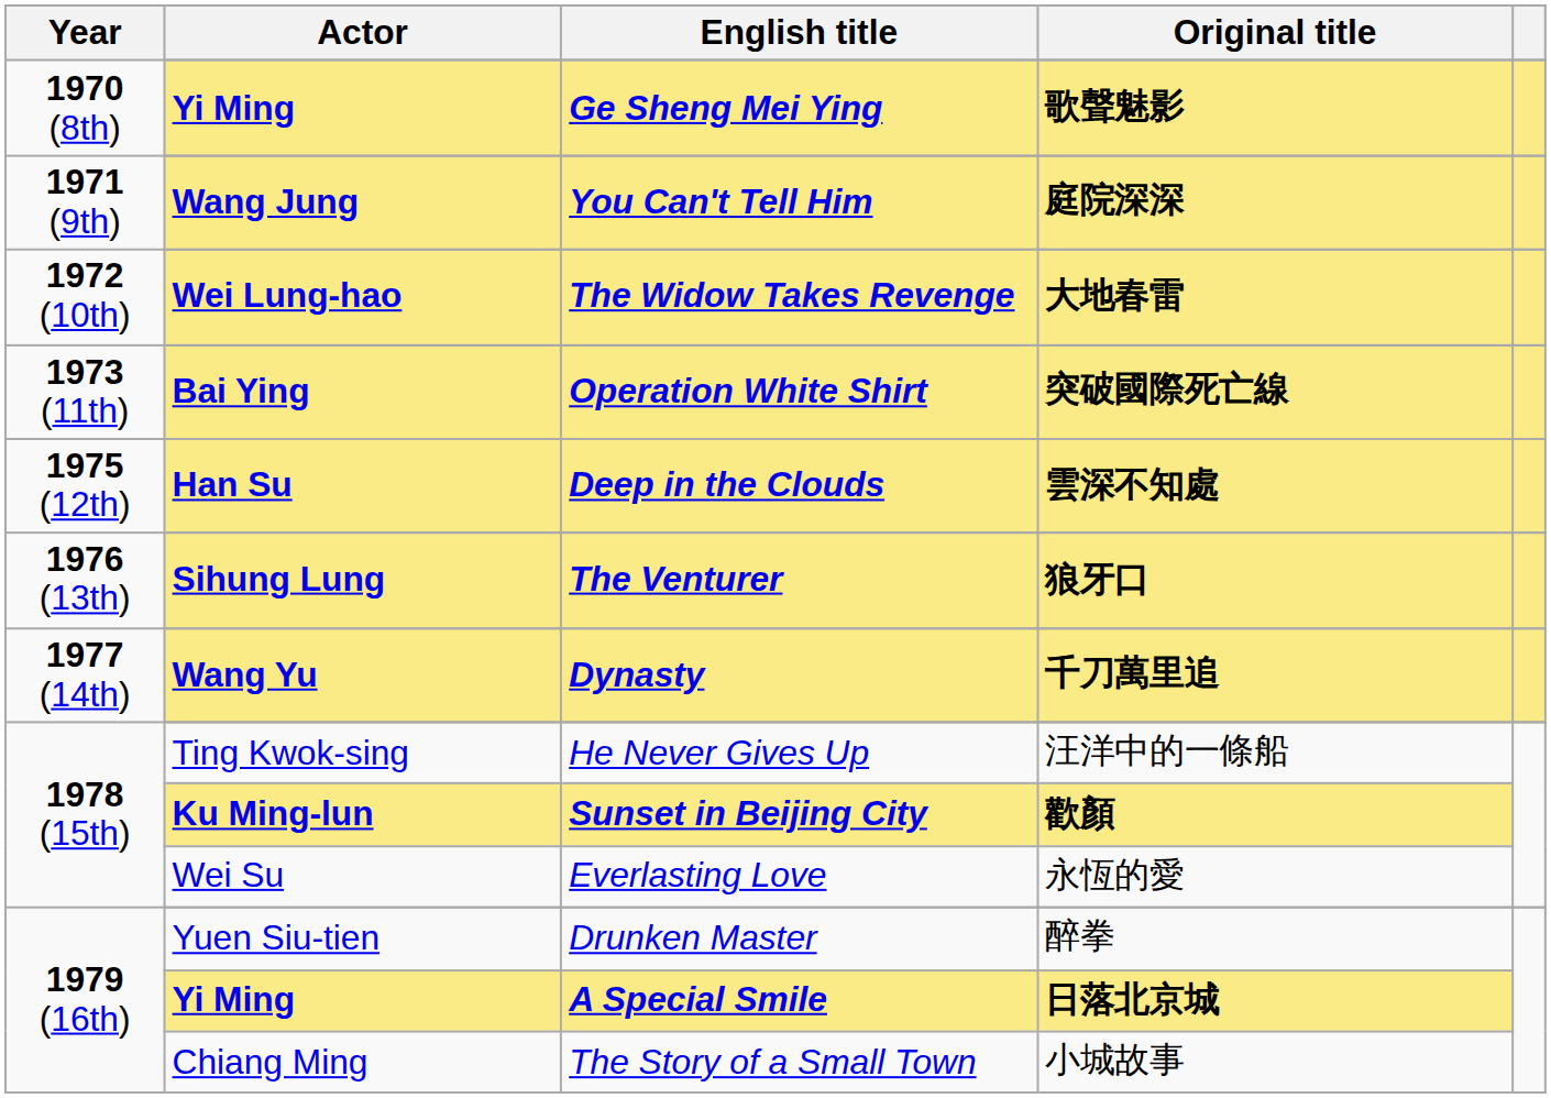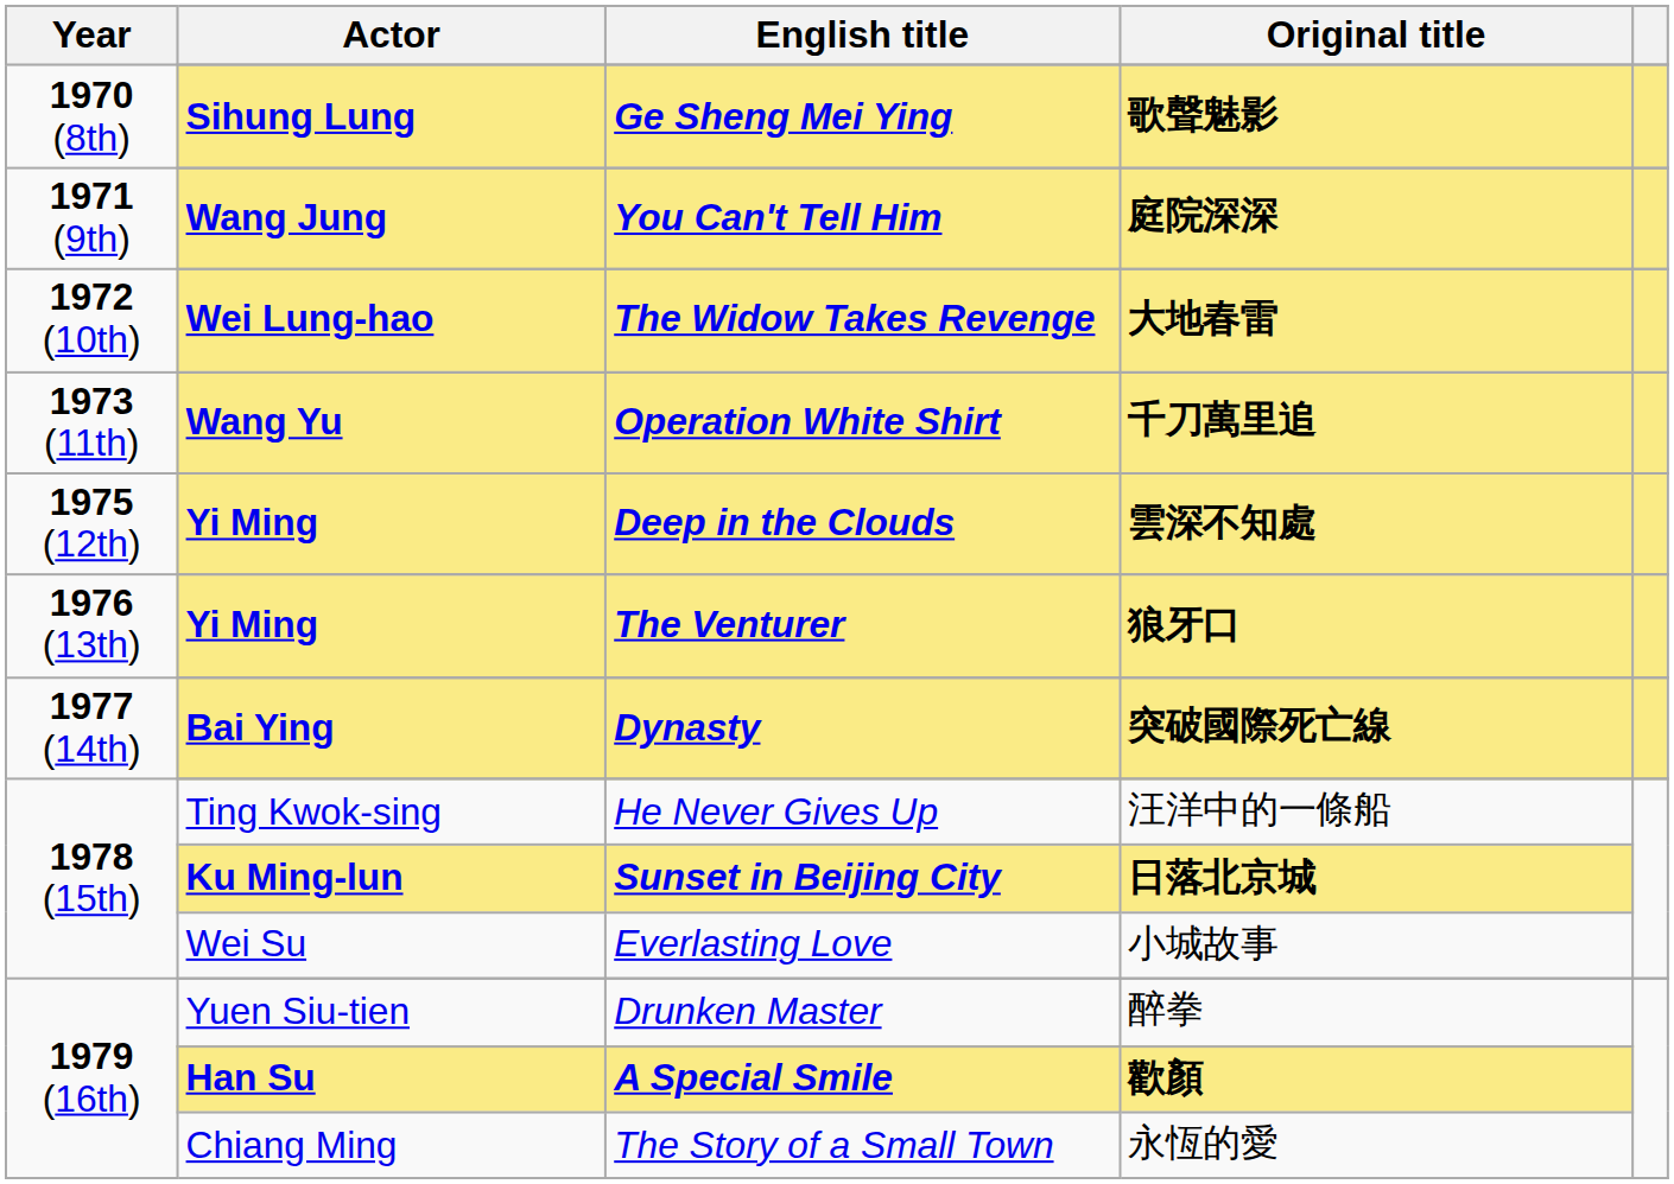 <table class="wikitable">
 <tr style="background:#bebebe;">
 <th style="width:10%;">Year</th>
 <th style="width:25%;">Actor</th>
 <th style="width:30%;">English title</th>
 <th style="width:30%;">Original title</th>
 <th style="width:2%;"></th>
 </tr>
 <tr>
 <td rowspan="2" style="text-align:center"><strong>1970</strong><br>(<a href='#'>8th</a>)</td>
 </tr>
 <tr style="background:#FAEB86">
-<td><strong><a href='#'>Yi Ming</a></strong></td>
+<td><strong><a href='#'>Sihung Lung</a></strong></td>
 <td><strong><em><a href='#'>Ge Sheng Mei Ying</a></em></strong></td>
 <td><strong>歌聲魅影</strong></td>
 <td></td>
 </tr>
 <tr>
 <td rowspan="2" style="text-align:center"><strong>1971</strong><br>(<a href='#'>9th</a>)</td>
 </tr>
 <tr style="background:#FAEB86">
 <td><strong><a href='#'>Wang Jung</a></strong></td>
 <td><strong><em><a href='#'>You Can't Tell Him</a></em></strong></td>
 <td><strong>庭院深深</strong></td>
 <td></td>
 </tr>
 <tr>
 <td rowspan="2" style="text-align:center"><strong>1972</strong><br>(<a href='#'>10th</a>)</td>
 </tr>
 <tr style="background:#FAEB86">
 <td><strong><a href='#'>Wei Lung-hao</a></strong></td>
 <td><strong><em><a href='#'>The Widow Takes Revenge</a></em></strong></td>
 <td><strong>大地春雷</strong></td>
 <td></td>
 </tr>
 <tr>
 <td rowspan="2" style="text-align:center"><strong>1973</strong><br>(<a href='#'>11th</a>)</td>
 </tr>
 <tr style="background:#FAEB86">
-<td><strong><a href='#'>Bai Ying</a></strong></td>
+<td><strong><a href='#'>Wang Yu</a></strong></td>
 <td><strong><em><a href='#'>Operation White Shirt</a></em></strong></td>
-<td><strong>突破國際死亡線</strong></td>
+<td><strong>千刀萬里追</strong></td>
 <td></td>
 </tr>
 <tr>
 <td rowspan="2" style="text-align:center"><strong>1975</strong><br>(<a href='#'>12th</a>)</td>
 </tr>
 <tr style="background:#FAEB86">
-<td><strong><a href='#'>Han Su</a></strong></td>
+<td><strong><a href='#'>Yi Ming</a></strong></td>
 <td><strong><em><a href='#'>Deep in the Clouds</a></em></strong></td>
 <td><strong>雲深不知處</strong></td>
 <td></td>
 </tr>
 <tr>
 <td rowspan="2" style="text-align:center"><strong>1976</strong><br>(<a href='#'>13th</a>)</td>
 </tr>
 <tr style="background:#FAEB86">
-<td><strong><a href='#'>Sihung Lung</a></strong></td>
+<td><strong><a href='#'>Yi Ming</a></strong></td>
 <td><strong><em><a href='#'>The Venturer</a></em></strong></td>
 <td><strong>狼牙口</strong></td>
 <td></td>
 </tr>
 <tr>
 <td rowspan="2" style="text-align:center"><strong>1977</strong><br>(<a href='#'>14th</a>)</td>
 </tr>
 <tr style="background:#FAEB86">
-<td><strong><a href='#'>Wang Yu</a></strong></td>
+<td><strong><a href='#'>Bai Ying</a></strong></td>
 <td><strong><em><a href='#'>Dynasty</a></em></strong></td>
-<td><strong>千刀萬里追</strong></td>
+<td><strong>突破國際死亡線</strong></td>
 <td></td>
 </tr>
 <tr>
 <td rowspan="4" style="text-align:center"><strong>1978</strong><br>(<a href='#'>15th</a>)</td>
 </tr>
 <tr>
 <td><a href='#'>Ting Kwok-sing</a></td>
 <td><em><a href='#'>He Never Gives Up</a></em></td>
 <td>汪洋中的一條船</td>
 <td rowspan=3></td>
 </tr>
 <tr style="background:#FAEB86">
 <td><strong><a href='#'>Ku Ming-lun</a></strong></td>
 <td><strong><em><a href='#'>Sunset in Beijing City</a></em></strong></td>
-<td><strong>歡顏</strong></td>
+<td><strong>日落北京城</strong></td>
 </tr>
 <tr>
 <td><a href='#'>Wei Su</a></td>
 <td><em><a href='#'>Everlasting Love</a></em></td>
-<td>永恆的愛</td>
+<td>小城故事</td>
 </tr>
 <tr>
 <td rowspan="4" style="text-align:center"><strong>1979</strong><br>(<a href='#'>16th</a>)</td>
 </tr>
 <tr>
 <td><a href='#'>Yuen Siu-tien</a></td>
 <td><em><a href='#'>Drunken Master</a></em></td>
 <td>醉拳</td>
 <td rowspan=3></td>
 </tr>
 <tr style="background:#FAEB86">
-<td><strong><a href='#'>Yi Ming</a></strong></td>
+<td><strong><a href='#'>Han Su</a></strong></td>
 <td><strong><em><a href='#'>A Special Smile</a></em></strong></td>
-<td><strong>日落北京城</strong></td>
+<td><strong>歡顏</strong></td>
 </tr>
 <tr>
 <td><a href='#'>Chiang Ming</a></td>
 <td><em><a href='#'>The Story of a Small Town</a></em></td>
-<td>小城故事</td>
+<td>永恆的愛</td>
 </tr>
 </table>
